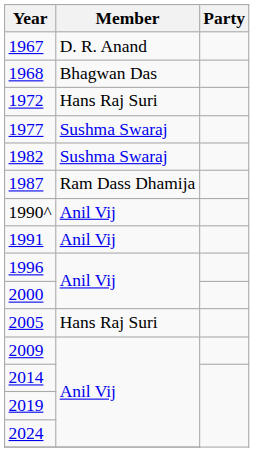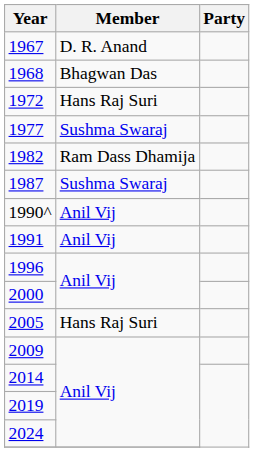 <table class="wikitable">
 <tr>
 <th>Year</th>
 <th>Member</th>
 <th colspan=2>Party</th>
 </tr>
 <tr>
 <td><a href='#'>1967</a></td>
 <td>D. R. Anand</td>
 <td></td>
 </tr>
 <tr>
 <td><a href='#'>1968</a></td>
 <td>Bhagwan Das</td>
 <td></td>
 </tr>
 <tr>
 <td><a href='#'>1972</a></td>
 <td>Hans Raj Suri</td>
 <td></td>
 </tr>
 <tr>
 <td><a href='#'>1977</a></td>
 <td><a href='#'>Sushma Swaraj</a></td>
 <td></td>
 </tr>
 <tr>
 <td><a href='#'>1982</a></td>
-<td><a href='#'>Sushma Swaraj</a></td>
+<td>Ram Dass Dhamija</td>
 <td></td>
 </tr>
 <tr>
 <td><a href='#'>1987</a></td>
-<td>Ram Dass Dhamija</td>
+<td><a href='#'>Sushma Swaraj</a></td>
 <td></td>
 </tr>
 <tr>
 <td>1990^</td>
 <td><a href='#'>Anil Vij</a></td>
 </tr>
 <tr>
 <td><a href='#'>1991</a></td>
 <td><a href='#'>Anil Vij</a></td>
 <td></td>
 </tr>
 <tr>
 <td><a href='#'>1996</a></td>
 <td rowspan="2"><a href='#'>Anil Vij</a></td>
 <td></td>
 </tr>
 <tr>
 <td><a href='#'>2000</a></td>
 </tr>
 <tr>
 <td><a href='#'>2005</a></td>
 <td>Hans Raj Suri</td>
 <td></td>
 </tr>
 <tr>
 <td><a href='#'>2009</a></td>
 <td rowspan="4"><a href='#'>Anil Vij</a></td>
 <td></td>
 </tr>
 <tr>
 <td><a href='#'>2014</a></td>
 </tr>
 <tr>
 <td><a href='#'>2019</a></td>
 </tr>
 <tr>
 <td><a href='#'>2024</a></td>
 </tr>
 <tr>
 </tr>
 </table>
